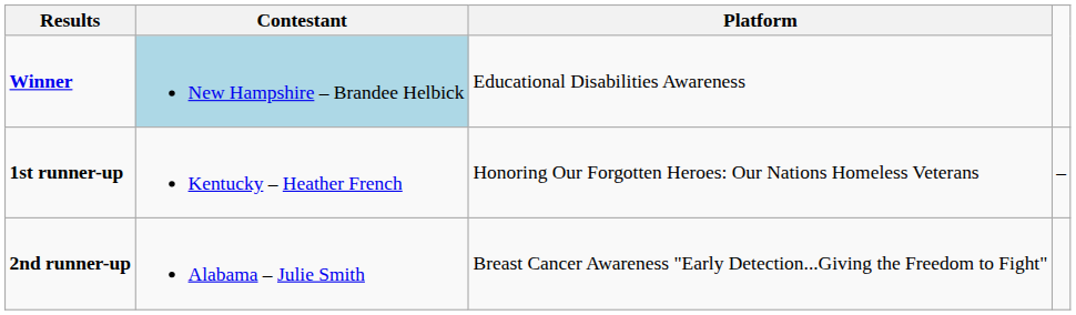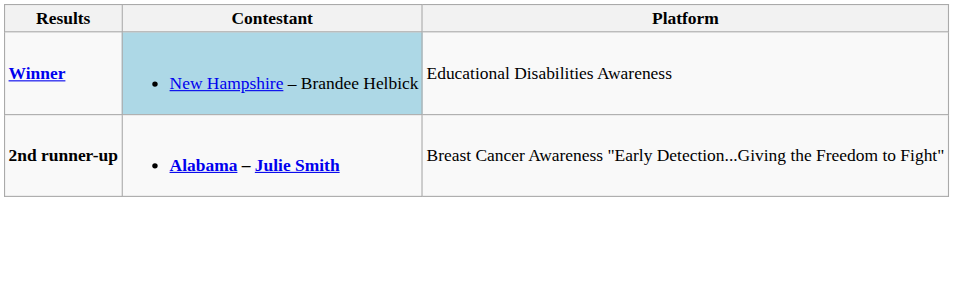 <table class="wikitable">
 <tr>
 <th>Results</th>
 <th>Contestant</th>
 <th>Platform</th>
 </tr>
 <tr>
 <td><strong><a href='#'>Winner</a></strong></td>
 <td style="background: lightblue;"><br><ul><li> <a href='#'>New Hampshire</a> – Brandee Helbick</li></ul></td>
 <td>Educational Disabilities Awareness</td>
 </tr>
 <tr>
-<td><strong>1st runner-up</strong></td>
-<td><br><ul><li> <a href='#'>Kentucky</a> – <a href='#'>Heather French</a></li></ul></td>
-<td>Honoring Our Forgotten Heroes: Our Nations Homeless Veterans</td>
-<td style="text-align:center;">–</td>
-</tr>
-<tr>
 <td><strong>2nd runner-up</strong></td>
-<td><br><ul><li> <a href='#'>Alabama</a> – <a href='#'>Julie Smith</a></li></ul></td>
+<td><strong><br><ul><li> <a href='#'>Alabama</a> – <a href='#'>Julie Smith</a></li></ul></strong></td>
 <td>Breast Cancer Awareness "Early Detection...Giving the Freedom to Fight"</td>
 </tr>
 </table>
